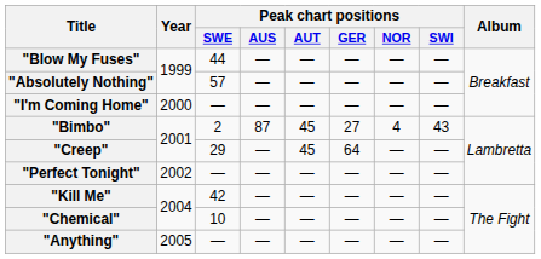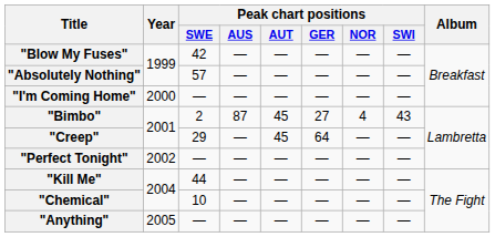 <table class="wikitable plainrowheaders" style="text-align:center;">
 <tr>
 <th scope="col" rowspan="2">Title</th>
 <th scope="col" rowspan="2">Year</th>
 <th scope="col" colspan="6">Peak chart positions</th>
 <th scope="col" rowspan="2">Album</th>
 </tr>
 <tr>
 <th scope="col" style="width:3em;font-size:90%;"><a href='#'>SWE</a><br></th>
 <th scope="col" style="width:3em;font-size:90%;"><a href='#'>AUS</a><br></th>
 <th scope="col" style="width:3em;font-size:90%;"><a href='#'>AUT</a><br></th>
 <th scope="col" style="width:3em;font-size:90%;"><a href='#'>GER</a><br></th>
 <th scope="col" style="width:3em;font-size:90%;"><a href='#'>NOR</a><br></th>
 <th scope="col" style="width:3em;font-size:90%;"><a href='#'>SWI</a><br></th>
 </tr>
 <tr>
 <th scope="row">"Blow My Fuses"</th>
 <td rowspan="2">1999</td>
-<td>44</td>
+<td>42</td>
 <td>—</td>
 <td>—</td>
 <td>—</td>
 <td>—</td>
 <td>—</td>
 <td rowspan="3"><em>Breakfast</em></td>
 </tr>
 <tr>
 <th scope="row">"Absolutely Nothing"</th>
 <td>57</td>
 <td>—</td>
 <td>—</td>
 <td>—</td>
 <td>—</td>
 <td>—</td>
 </tr>
 <tr>
 <th scope="row">"I'm Coming Home"</th>
 <td>2000</td>
 <td>—</td>
 <td>—</td>
 <td>—</td>
 <td>—</td>
 <td>—</td>
 <td>—</td>
 </tr>
 <tr>
 <th scope="row">"Bimbo"</th>
 <td rowspan="2">2001</td>
 <td>2</td>
 <td>87</td>
 <td>45</td>
 <td>27</td>
 <td>4</td>
 <td>43</td>
 <td rowspan="3"><em>Lambretta</em></td>
 </tr>
 <tr>
 <th scope="row">"Creep"</th>
 <td>29</td>
 <td>—</td>
 <td>45</td>
 <td>64</td>
 <td>—</td>
 <td>—</td>
 </tr>
 <tr>
 <th scope="row">"Perfect Tonight"</th>
 <td>2002</td>
 <td>—</td>
 <td>—</td>
 <td>—</td>
 <td>—</td>
 <td>—</td>
 <td>—</td>
 </tr>
 <tr>
 <th scope="row">"Kill Me"</th>
 <td rowspan="2">2004</td>
-<td>42</td>
+<td>44</td>
 <td>—</td>
 <td>—</td>
 <td>—</td>
 <td>—</td>
 <td>—</td>
 <td rowspan="3"><em>The Fight</em></td>
 </tr>
 <tr>
 <th scope="row">"Chemical"</th>
 <td>10</td>
 <td>—</td>
 <td>—</td>
 <td>—</td>
 <td>—</td>
 <td>—</td>
 </tr>
 <tr>
 <th scope="row">"Anything"</th>
 <td>2005</td>
 <td>—</td>
 <td>—</td>
 <td>—</td>
 <td>—</td>
 <td>—</td>
 <td>—</td>
 </tr>
 </table>
